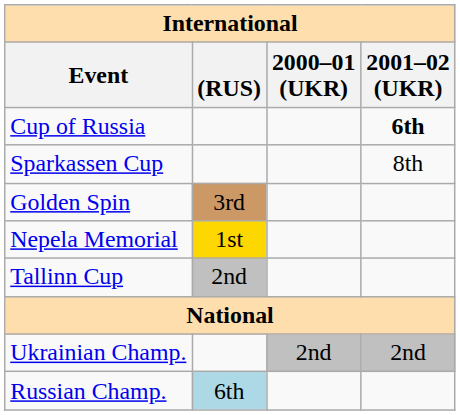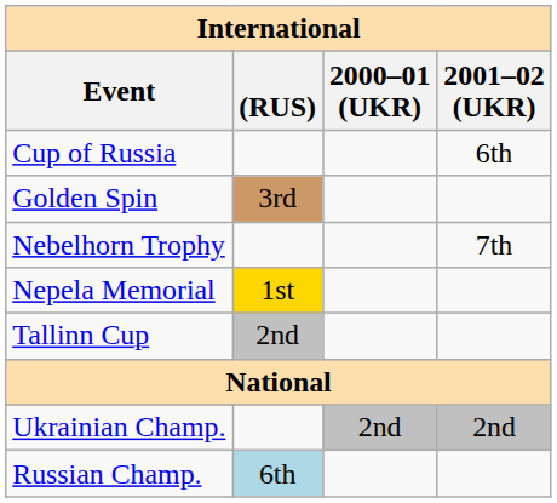 <table class="wikitable" style="text-align:center">
 <tr>
 <th style="background-color: #ffdead; " colspan=4 align=center>International</th>
 </tr>
 <tr>
 <th>Event</th>
 <th> <br> (RUS)</th>
 <th>2000–01 <br> (UKR)</th>
 <th>2001–02 <br> (UKR)</th>
 </tr>
 <tr>
 <td align=left> <a href='#'>Cup of Russia</a></td>
 <td></td>
 <td></td>
-<td><strong>6th</strong></td>
-</tr>
-<tr>
-<td align=left> <a href='#'>Sparkassen Cup</a></td>
-<td></td>
-<td></td>
-<td>8th</td>
+<td>6th</td>
 </tr>
 <tr>
 <td align=left><a href='#'>Golden Spin</a></td>
 <td bgcolor=cc9966>3rd</td>
 <td></td>
 <td></td>
+</tr>
+<tr>
+<td align=left><a href='#'>Nebelhorn Trophy</a></td>
+<td></td>
+<td></td>
+<td>7th</td>
 </tr>
 <tr>
 <td align=left><a href='#'>Nepela Memorial</a></td>
 <td bgcolor=gold>1st</td>
 <td></td>
 <td></td>
 </tr>
 <tr>
 <td align=left><a href='#'>Tallinn Cup</a></td>
 <td bgcolor=silver>2nd</td>
 <td></td>
 <td></td>
 </tr>
 <tr>
 <th style="background-color: #ffdead; " colspan=4 align=center>National</th>
 </tr>
 <tr>
 <td align=left><a href='#'>Ukrainian Champ.</a></td>
 <td></td>
 <td bgcolor=silver>2nd</td>
 <td bgcolor=silver>2nd</td>
 </tr>
 <tr>
 <td align=left><a href='#'>Russian Champ.</a></td>
 <td style="background: lightblue;">6th</td>
 <td></td>
 <td></td>
 </tr>
 </table>
